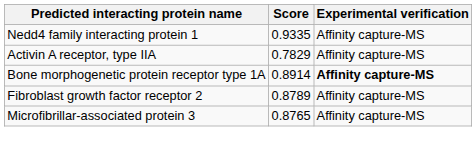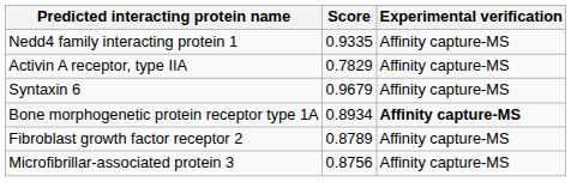 <table class="wikitable mw-collapsible mw-collapsed">
 <tr>
 <th>Predicted interacting protein name</th>
 <th>Score</th>
 <th>Experimental verification</th>
 </tr>
 <tr>
 <td>Nedd4 family interacting protein 1</td>
 <td>0.9335</td>
 <td>Affinity capture-MS</td>
 </tr>
 <tr>
 <td>Activin A receptor, type IIA</td>
 <td>0.7829</td>
 <td>Affinity capture-MS</td>
 </tr>
 <tr>
+<td>Syntaxin 6</td>
+<td>0.9679</td>
+<td>Affinity capture-MS</td>
+</tr>
+<tr>
 <td>Bone morphogenetic protein receptor type 1A</td>
-<td>0.8914</td>
+<td>0.8934</td>
 <td><strong>Affinity capture-MS</strong></td>
 </tr>
 <tr>
 <td>Fibroblast growth factor receptor 2</td>
 <td>0.8789</td>
 <td>Affinity capture-MS</td>
 </tr>
 <tr>
 <td>Microfibrillar-associated protein 3</td>
-<td>0.8765</td>
+<td>0.8756</td>
 <td>Affinity capture-MS</td>
 </tr>
 </table>
